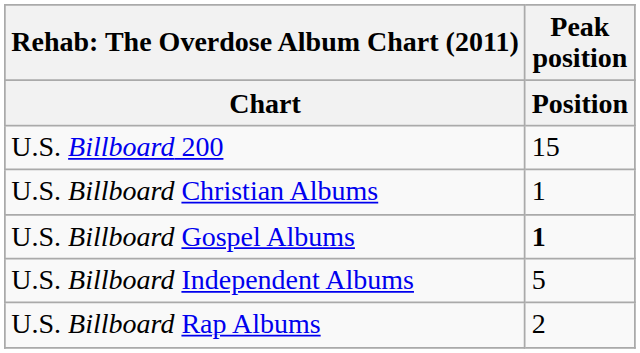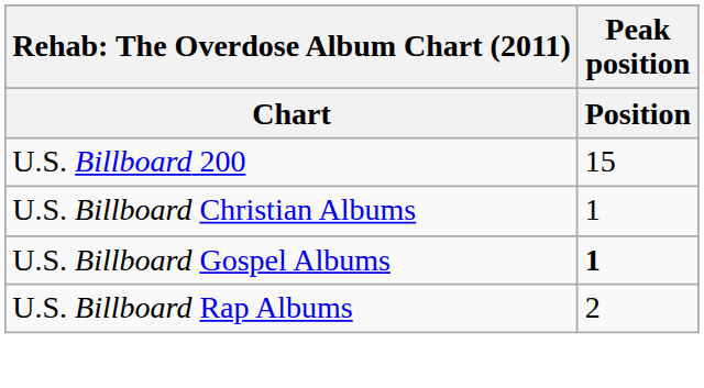 <table class="wikitable sortable plainrowheaders" style="text-align:center">
 <tr>
 <th scope="col">Rehab: The Overdose Album Chart (2011)</th>
 <th scope="col">Peak<br>position</th>
 </tr>
 <tr>
 <th align="left">Chart</th>
 <th align="left">Position</th>
 </tr>
 <tr>
 <td align="left">U.S. <a href='#'><em>Billboard</em> 200</a></td>
 <td align="left">15</td>
 </tr>
 <tr>
 <td align="left">U.S. <em>Billboard</em> <a href='#'>Christian Albums</a></td>
 <td align="left">1</td>
 </tr>
 <tr>
 <td align="left">U.S. <em>Billboard</em> <a href='#'>Gospel Albums</a></td>
 <td align="left"><strong>1</strong></td>
 </tr>
 <tr>
-<td align="left">U.S. <em>Billboard</em> <a href='#'>Independent Albums</a></td>
-<td align="left">5</td>
-</tr>
-<tr>
 <td align="left">U.S. <em>Billboard</em> <a href='#'>Rap Albums</a></td>
 <td align="left">2</td>
 </tr>
 </table>
